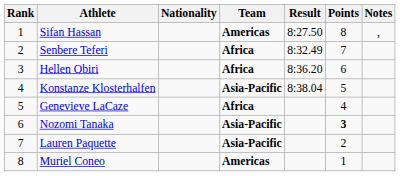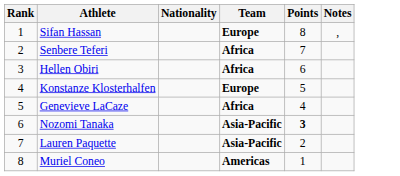 <table class="wikitable sortable" style="text-align:center">
 <tr>
 <th>Rank</th>
 <th>Athlete</th>
 <th>Nationality</th>
 <th>Team</th>
-<th>Result</th>
 <th>Points</th>
 <th>Notes</th>
 </tr>
 <tr>
 <td>1</td>
 <td align="left"><a href='#'>Sifan Hassan</a></td>
 <td align=left></td>
-<td align=left><strong>Americas</strong></td>
-<td>8:27.50</td>
+<td align=left><strong>Europe</strong></td>
 <td>8</td>
 <td><strong></strong>, <strong></strong></td>
 </tr>
 <tr>
 <td>2</td>
 <td align="left"><a href='#'>Senbere Teferi</a></td>
 <td align=left></td>
 <td align=left><strong>Africa</strong></td>
-<td>8:32.49</td>
 <td>7</td>
 <td></td>
 </tr>
 <tr>
 <td>3</td>
 <td align="left"><a href='#'>Hellen Obiri</a></td>
 <td align=left></td>
 <td align=left><strong>Africa</strong></td>
-<td>8:36.20</td>
 <td>6</td>
 <td></td>
 </tr>
 <tr>
 <td>4</td>
 <td align="left"><a href='#'>Konstanze Klosterhalfen</a></td>
 <td align=left></td>
-<td align=left><strong>Asia-Pacific</strong></td>
-<td>8:38.04</td>
+<td align=left><strong>Europe</strong></td>
 <td>5</td>
 <td></td>
 </tr>
 <tr>
 <td>5</td>
 <td align="left"><a href='#'>Genevieve LaCaze</a></td>
 <td align=left></td>
 <td align=left><strong>Africa</strong></td>
-<td></td>
 <td>4</td>
 <td></td>
 </tr>
 <tr>
 <td>6</td>
 <td align="left"><a href='#'>Nozomi Tanaka</a></td>
 <td align=left></td>
 <td align=left><strong>Asia-Pacific</strong></td>
-<td></td>
 <td><strong>3</strong></td>
 <td></td>
 </tr>
 <tr>
 <td>7</td>
 <td align="left"><a href='#'>Lauren Paquette</a></td>
 <td align=left></td>
 <td align=left><strong>Asia-Pacific</strong></td>
-<td></td>
 <td>2</td>
 <td></td>
 </tr>
 <tr>
 <td>8</td>
 <td align="left"><a href='#'>Muriel Coneo</a></td>
 <td align=left></td>
 <td align=left><strong>Americas</strong></td>
-<td></td>
 <td>1</td>
 <td></td>
 </tr>
 </table>
